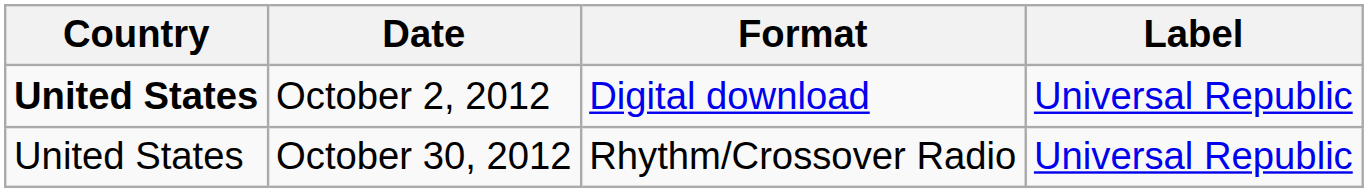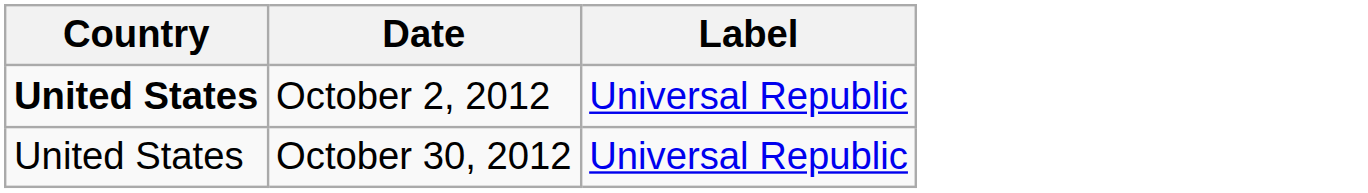 <table class="wikitable">
 <tr>
 <th>Country</th>
 <th>Date</th>
-<th>Format</th>
 <th>Label</th>
 </tr>
 <tr>
 <td><strong>United States</strong></td>
 <td>October 2, 2012</td>
-<td><a href='#'>Digital download</a></td>
 <td><a href='#'>Universal Republic</a></td>
 </tr>
 <tr>
 <td>United States</td>
 <td>October 30, 2012</td>
-<td>Rhythm/Crossover Radio</td>
 <td><a href='#'>Universal Republic</a></td>
 </tr>
 </table>
